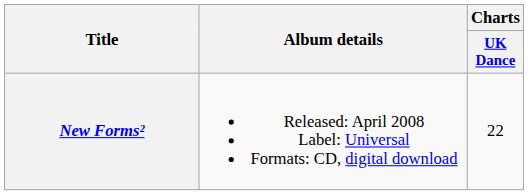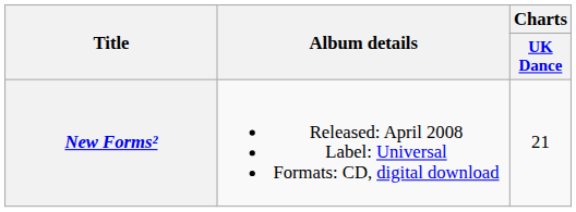 <table class="wikitable plainrowheaders" style="text-align:center;">
 <tr>
 <th scope="col" rowspan="2" width="180">Title</th>
 <th scope="col" rowspan="2" width="250">Album details</th>
 <th>Charts</th>
 </tr>
 <tr>
 <th scope="col" style="width:2.5em;font-size:90%;"><a href='#'>UK<br>Dance</a><br></th>
 </tr>
 <tr>
 <th scope="row"><em><a href='#'>New Forms²</a></em></th>
 <td><br><ul><li>Released: April 2008</li><li>Label: <a href='#'>Universal</a></li><li>Formats: CD, <a href='#'>digital download</a></li></ul></td>
-<td>22</td>
+<td>21</td>
 </tr>
 </table>
